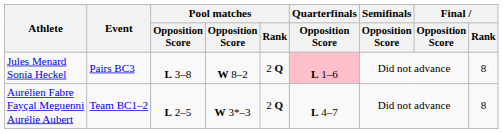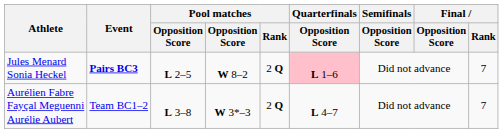 <table class=wikitable style="font-size:90%">
 <tr>
 <th rowspan="2">Athlete</th>
 <th rowspan="2">Event</th>
 <th colspan="3">Pool matches</th>
 <th>Quarterfinals</th>
 <th>Semifinals</th>
 <th colspan="2">Final / </th>
 </tr>
 <tr style="font-size:95%">
 <th>Opposition<br>Score</th>
 <th>Opposition<br>Score</th>
 <th>Rank</th>
 <th>Opposition<br>Score</th>
 <th>Opposition<br>Score</th>
 <th>Opposition<br>Score</th>
 <th>Rank</th>
 </tr>
 <tr align=center>
 <td align=left><a href='#'>Jules Menard</a><br><a href='#'>Sonia Heckel</a></td>
-<td align=left><a href='#'>Pairs BC3</a></td>
-<td><br><strong>L</strong> 3–8</td>
+<td align=left><strong><a href='#'>Pairs BC3</a></strong></td>
+<td><br><strong>L</strong> 2–5</td>
 <td><br><strong>W</strong> 8–2</td>
 <td>2 <strong>Q</strong></td>
 <td style="background: pink;"><br><strong>L</strong> 1–6</td>
 <td colspan=2>Did not advance</td>
-<td>8</td>
+<td>7</td>
 </tr>
 <tr align=center>
 <td align=left><a href='#'>Aurélien Fabre</a><br><a href='#'>Fayçal Meguenni</a><br><a href='#'>Aurélie Aubert</a></td>
 <td align=left><a href='#'>Team BC1–2</a></td>
-<td><br><strong>L</strong> 2–5</td>
+<td><br><strong>L</strong> 3–8</td>
 <td><br><strong>W</strong> 3*–3</td>
 <td>2 <strong>Q</strong></td>
 <td><br><strong>L</strong> 4–7</td>
 <td colspan=2>Did not advance</td>
-<td>8</td>
+<td>7</td>
 </tr>
 </table>
